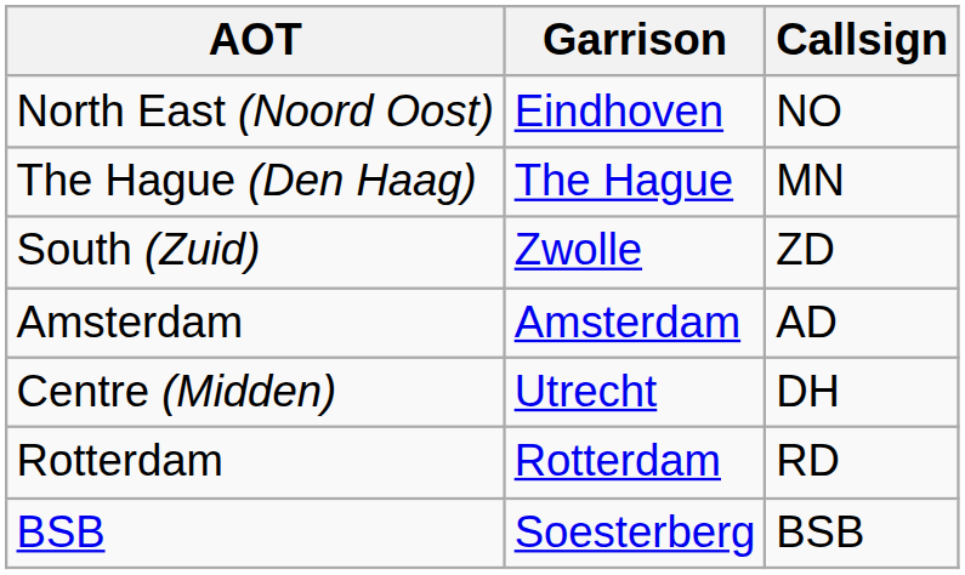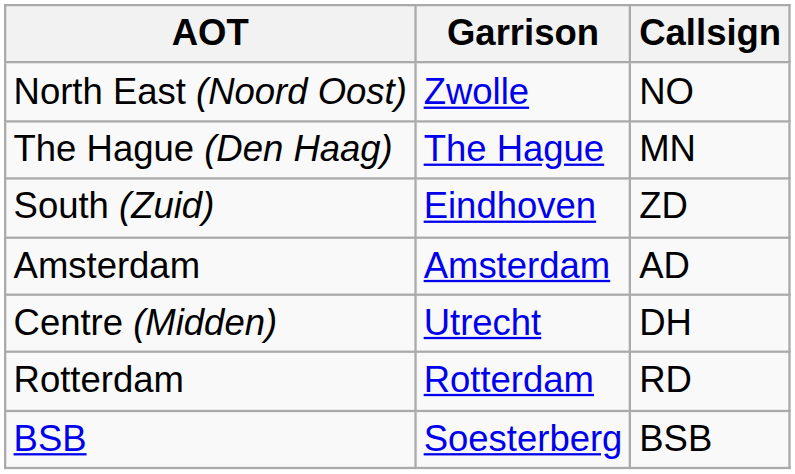 <table class="wikitable">
 <tr>
 <th>AOT</th>
 <th>Garrison</th>
 <th>Callsign</th>
 </tr>
 <tr>
 <td>North East <em>(Noord Oost)</em></td>
-<td><a href='#'>Eindhoven</a></td>
+<td><a href='#'>Zwolle</a></td>
 <td>NO</td>
 </tr>
 <tr>
 <td>The Hague <em>(Den Haag)</em></td>
 <td><a href='#'>The Hague</a></td>
 <td>MN</td>
 </tr>
 <tr>
 <td>South <em>(Zuid)</em></td>
-<td><a href='#'>Zwolle</a></td>
+<td><a href='#'>Eindhoven</a></td>
 <td>ZD</td>
 </tr>
 <tr>
 <td>Amsterdam</td>
 <td><a href='#'>Amsterdam</a></td>
 <td>AD</td>
 </tr>
 <tr>
 <td>Centre <em>(Midden)</em></td>
 <td><a href='#'>Utrecht</a></td>
 <td>DH</td>
 </tr>
 <tr>
 <td>Rotterdam</td>
 <td><a href='#'>Rotterdam</a></td>
 <td>RD</td>
 </tr>
 <tr>
 <td><a href='#'>BSB</a></td>
 <td><a href='#'>Soesterberg</a></td>
 <td>BSB</td>
 </tr>
 </table>
